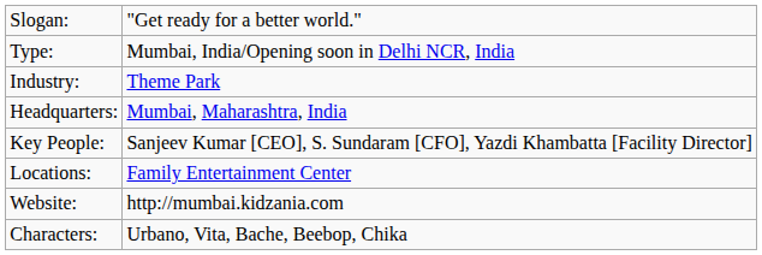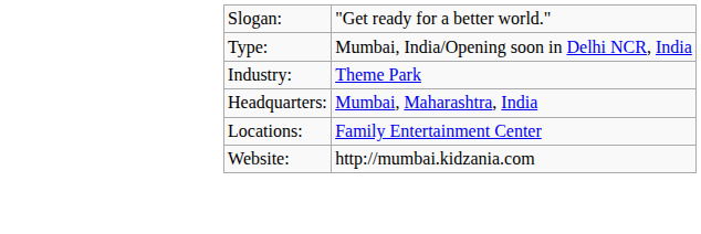 <table class=wikitable align=right>
 <tr>
 <td>Slogan:</td>
 <td>"Get ready for a better world."</td>
 </tr>
 <tr>
 <td>Type:</td>
 <td>Mumbai, India/Opening soon in <a href='#'>Delhi NCR</a>, <a href='#'>India</a></td>
 </tr>
 <tr>
 <td>Industry:</td>
 <td><a href='#'>Theme Park</a></td>
 </tr>
 <tr>
 <td>Headquarters:</td>
 <td><a href='#'>Mumbai</a>, <a href='#'>Maharashtra</a>, <a href='#'>India</a></td>
 </tr>
 <tr>
-<td>Key People:</td>
-<td>Sanjeev Kumar [CEO], S. Sundaram [CFO], Yazdi Khambatta [Facility Director]</td>
-</tr>
-<tr>
 <td>Locations:</td>
 <td><a href='#'>Family Entertainment Center</a></td>
 </tr>
 <tr>
 <td>Website:</td>
 <td>http://mumbai.kidzania.com</td>
 </tr>
-<tr>
-<td>Characters:</td>
-<td>Urbano, Vita, Bache, Beebop, Chika</td>
-</tr>
 </table>
